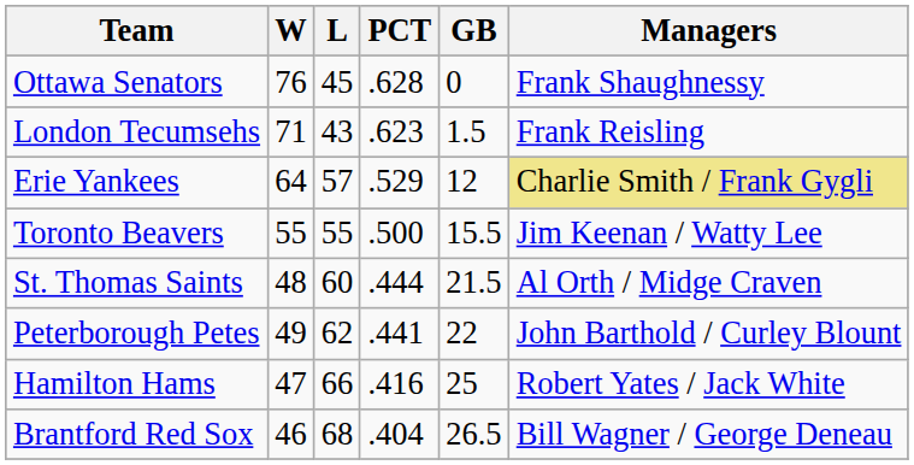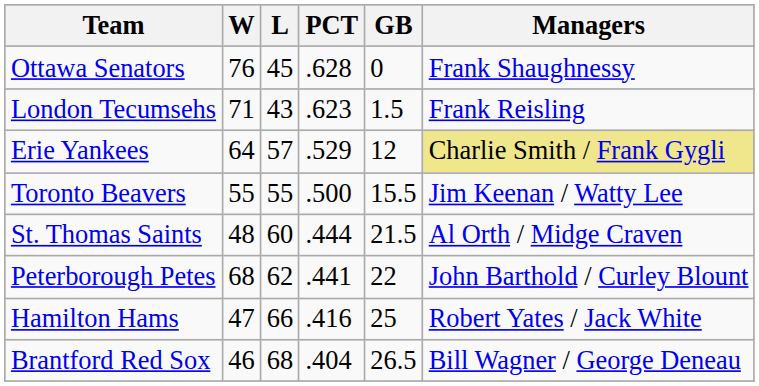 <table class="wikitable">
 <tr>
 <th>Team</th>
 <th>W</th>
 <th>L</th>
 <th>PCT</th>
 <th>GB</th>
 <th>Managers</th>
 </tr>
 <tr>
 <td><a href='#'>Ottawa Senators</a></td>
 <td>76</td>
 <td>45</td>
 <td>.628</td>
 <td>0</td>
 <td><a href='#'>Frank Shaughnessy</a></td>
 </tr>
 <tr>
 <td><a href='#'>London Tecumsehs</a></td>
 <td>71</td>
 <td>43</td>
 <td>.623</td>
 <td>1.5</td>
 <td><a href='#'>Frank Reisling</a></td>
 </tr>
 <tr>
 <td><a href='#'>Erie Yankees</a></td>
 <td>64</td>
 <td>57</td>
 <td>.529</td>
 <td>12</td>
 <td style="background: khaki;">Charlie Smith / <a href='#'>Frank Gygli</a></td>
 </tr>
 <tr>
 <td><a href='#'>Toronto Beavers</a></td>
 <td>55</td>
 <td>55</td>
 <td>.500</td>
 <td>15.5</td>
 <td><a href='#'>Jim Keenan</a> / <a href='#'>Watty Lee</a></td>
 </tr>
 <tr>
 <td><a href='#'>St. Thomas Saints</a></td>
 <td>48</td>
 <td>60</td>
 <td>.444</td>
 <td>21.5</td>
 <td><a href='#'>Al Orth</a> / <a href='#'>Midge Craven</a></td>
 </tr>
 <tr>
 <td><a href='#'>Peterborough Petes</a></td>
-<td>49</td>
+<td>68</td>
 <td>62</td>
 <td>.441</td>
 <td>22</td>
 <td><a href='#'>John Barthold</a> / <a href='#'>Curley Blount</a></td>
 </tr>
 <tr>
 <td><a href='#'>Hamilton Hams</a></td>
 <td>47</td>
 <td>66</td>
 <td>.416</td>
 <td>25</td>
 <td><a href='#'>Robert Yates</a> / <a href='#'>Jack White</a></td>
 </tr>
 <tr>
 <td><a href='#'>Brantford Red Sox</a></td>
 <td>46</td>
 <td>68</td>
 <td>.404</td>
 <td>26.5</td>
 <td><a href='#'>Bill Wagner</a> / <a href='#'>George Deneau</a></td>
 </tr>
 </table>
